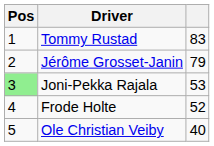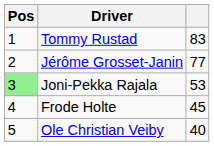 <table class="wikitable" style="font-size: 95%;">
 <tr>
 <th>Pos</th>
 <th>Driver</th>
 <th></th>
 </tr>
 <tr>
 <td>1</td>
 <td> <a href='#'>Tommy Rustad</a></td>
 <td align="right">83</td>
 </tr>
 <tr>
 <td>2</td>
 <td> <a href='#'>Jérôme Grosset-Janin</a></td>
-<td align="right">79</td>
+<td align="right">77</td>
 </tr>
 <tr>
 <td style="background: lightgreen;">3</td>
 <td> Joni-Pekka Rajala</td>
 <td align="right">53</td>
 </tr>
 <tr>
 <td>4</td>
 <td> Frode Holte</td>
-<td align="right">52</td>
+<td align="right">45</td>
 </tr>
 <tr>
 <td>5</td>
 <td> <a href='#'>Ole Christian Veiby</a></td>
 <td align="right">40</td>
 </tr>
 </table>
